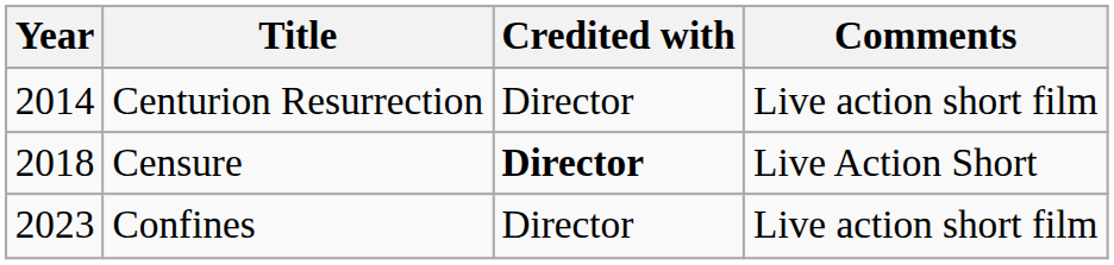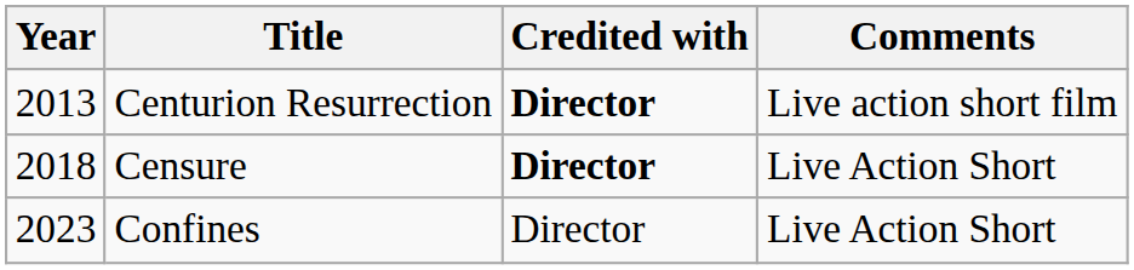 <table class="wikitable">
 <tr>
 <th>Year</th>
 <th>Title</th>
 <th>Credited with</th>
 <th>Comments</th>
 </tr>
 <tr>
-<td>2014</td>
+<td>2013</td>
 <td>Centurion Resurrection</td>
-<td>Director</td>
+<td><strong>Director</strong></td>
 <td>Live action short film</td>
 </tr>
 <tr>
 <td>2018</td>
 <td>Censure</td>
 <td><strong>Director</strong></td>
 <td>Live Action Short</td>
 </tr>
 <tr>
 <td>2023</td>
 <td>Confines</td>
 <td>Director</td>
-<td>Live action short film</td>
+<td>Live Action Short</td>
 </tr>
 </table>
